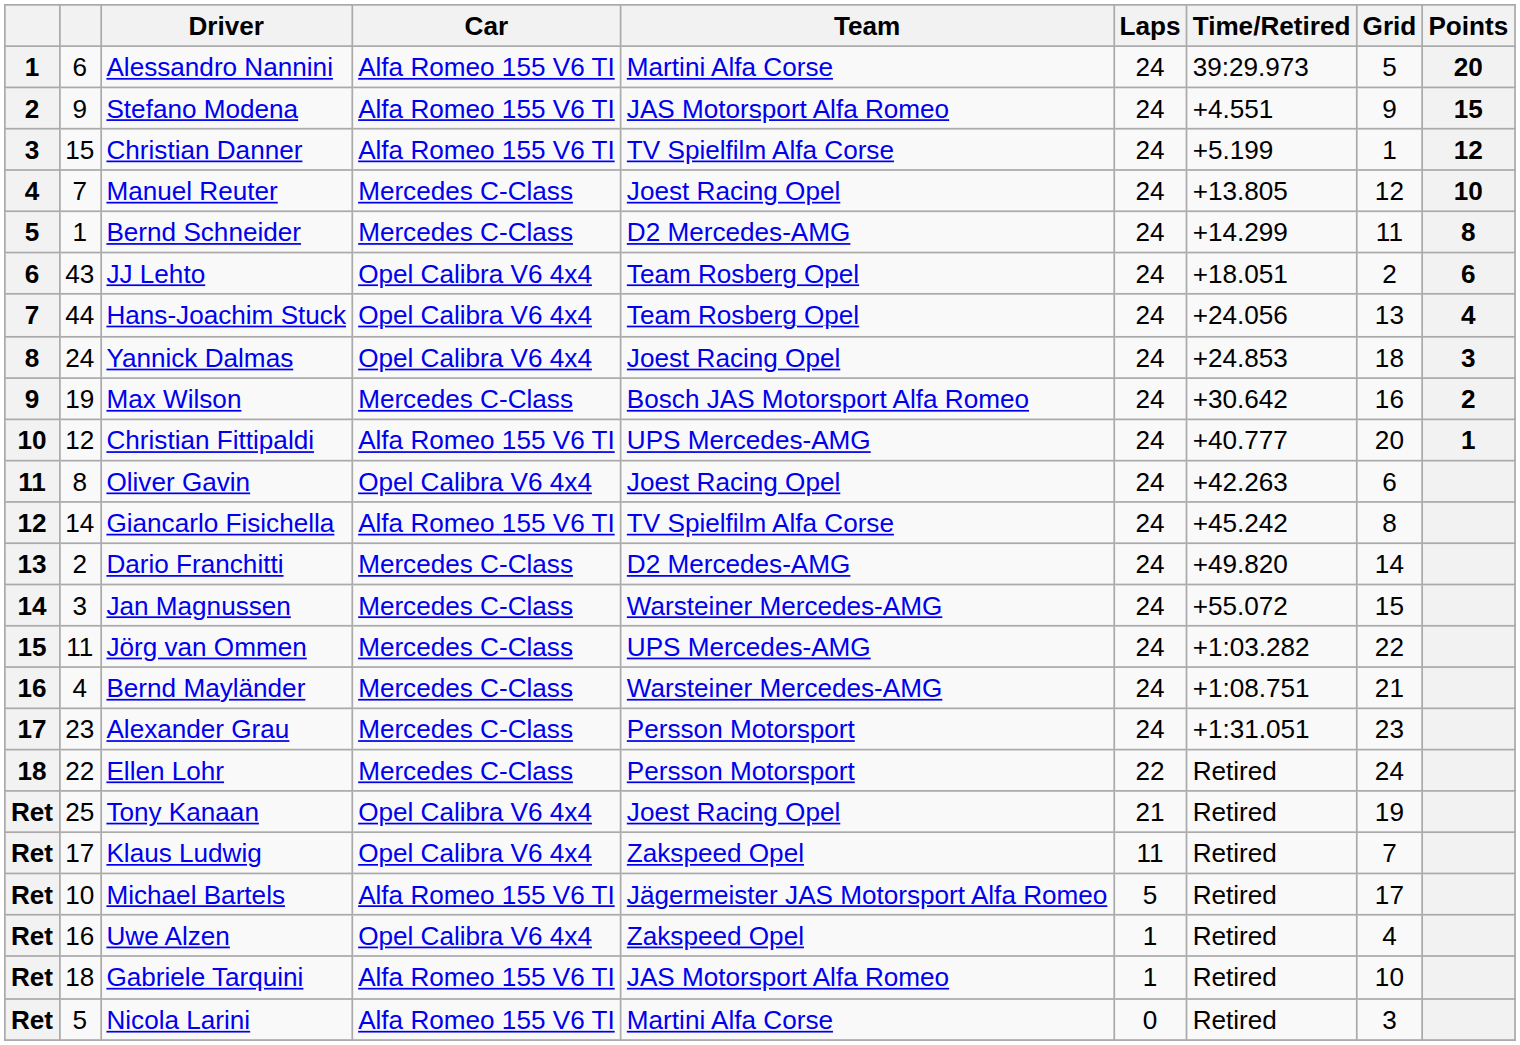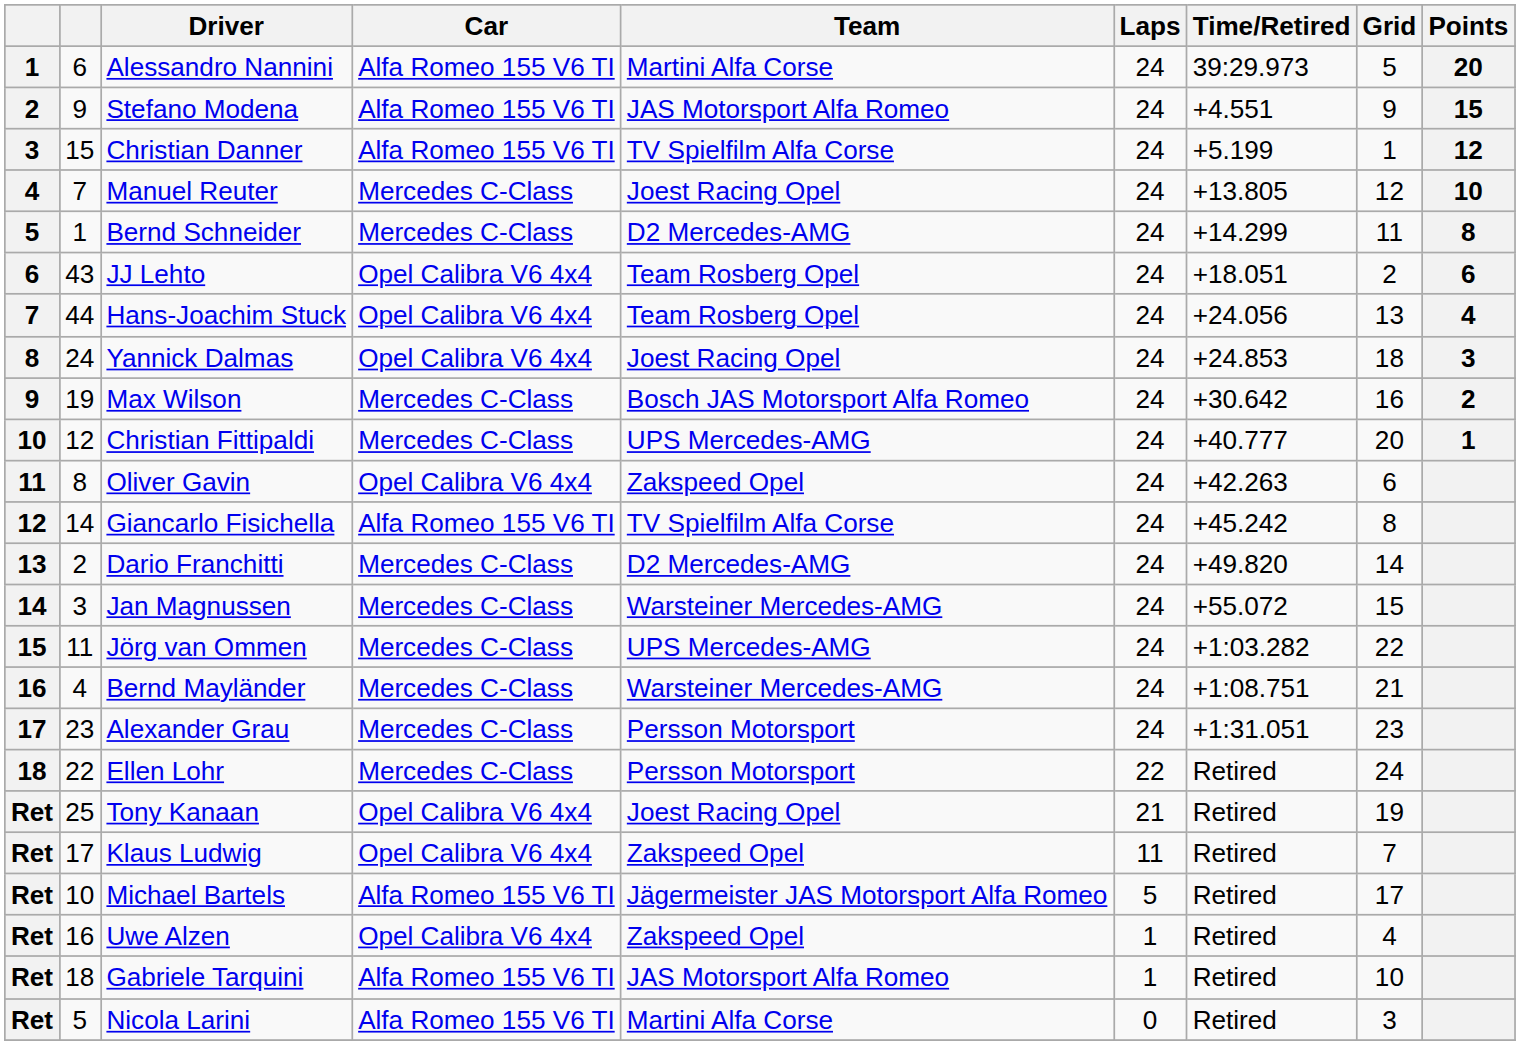 <table class="wikitable sortable" style="font-size:95%">
 <tr>
 <th></th>
 <th></th>
 <th>Driver</th>
 <th>Car</th>
 <th>Team</th>
 <th>Laps</th>
 <th>Time/Retired</th>
 <th>Grid</th>
 <th>Points</th>
 </tr>
 <tr>
 <th>1</th>
 <td align=center>6</td>
 <td> <a href='#'>Alessandro Nannini</a></td>
 <td><a href='#'>Alfa Romeo 155 V6 TI</a></td>
 <td> <a href='#'>Martini Alfa Corse</a></td>
 <td align=center>24</td>
 <td>39:29.973</td>
 <td align=center>5</td>
 <th>20</th>
 </tr>
 <tr>
 <th>2</th>
 <td align=center>9</td>
 <td> <a href='#'>Stefano Modena</a></td>
 <td><a href='#'>Alfa Romeo 155 V6 TI</a></td>
 <td> <a href='#'>JAS Motorsport Alfa Romeo</a></td>
 <td align=center>24</td>
 <td>+4.551</td>
 <td align=center>9</td>
 <th>15</th>
 </tr>
 <tr>
 <th>3</th>
 <td align=center>15</td>
 <td> <a href='#'>Christian Danner</a></td>
 <td><a href='#'>Alfa Romeo 155 V6 TI</a></td>
 <td> <a href='#'>TV Spielfilm Alfa Corse</a></td>
 <td align=center>24</td>
 <td>+5.199</td>
 <td align=center>1</td>
 <th>12</th>
 </tr>
 <tr>
 <th>4</th>
 <td align=center>7</td>
 <td> <a href='#'>Manuel Reuter</a></td>
 <td><a href='#'>Mercedes C-Class</a></td>
 <td> <a href='#'>Joest Racing Opel</a></td>
 <td align=center>24</td>
 <td>+13.805</td>
 <td align=center>12</td>
 <th>10</th>
 </tr>
 <tr>
 <th>5</th>
 <td align=center>1</td>
 <td> <a href='#'>Bernd Schneider</a></td>
 <td><a href='#'>Mercedes C-Class</a></td>
 <td> <a href='#'>D2 Mercedes-AMG</a></td>
 <td align=center>24</td>
 <td>+14.299</td>
 <td align=center>11</td>
 <th>8</th>
 </tr>
 <tr>
 <th>6</th>
 <td align=center>43</td>
 <td> <a href='#'>JJ Lehto</a></td>
 <td><a href='#'>Opel Calibra V6 4x4</a></td>
 <td> <a href='#'>Team Rosberg Opel</a></td>
 <td align=center>24</td>
 <td>+18.051</td>
 <td align=center>2</td>
 <th>6</th>
 </tr>
 <tr>
 <th>7</th>
 <td align=center>44</td>
 <td> <a href='#'>Hans-Joachim Stuck</a></td>
 <td><a href='#'>Opel Calibra V6 4x4</a></td>
 <td> <a href='#'>Team Rosberg Opel</a></td>
 <td align=center>24</td>
 <td>+24.056</td>
 <td align=center>13</td>
 <th>4</th>
 </tr>
 <tr>
 <th>8</th>
 <td align=center>24</td>
 <td> <a href='#'>Yannick Dalmas</a></td>
 <td><a href='#'>Opel Calibra V6 4x4</a></td>
 <td> <a href='#'>Joest Racing Opel</a></td>
 <td align=center>24</td>
 <td>+24.853</td>
 <td align=center>18</td>
 <th>3</th>
 </tr>
 <tr>
 <th>9</th>
 <td align=center>19</td>
 <td> <a href='#'>Max Wilson</a></td>
 <td><a href='#'>Mercedes C-Class</a></td>
 <td> <a href='#'>Bosch JAS Motorsport Alfa Romeo</a></td>
 <td align=center>24</td>
 <td>+30.642</td>
 <td align=center>16</td>
 <th>2</th>
 </tr>
 <tr>
 <th>10</th>
 <td align=center>12</td>
 <td> <a href='#'>Christian Fittipaldi</a></td>
-<td><a href='#'>Alfa Romeo 155 V6 TI</a></td>
+<td><a href='#'>Mercedes C-Class</a></td>
 <td> <a href='#'>UPS Mercedes-AMG</a></td>
 <td align=center>24</td>
 <td>+40.777</td>
 <td align=center>20</td>
 <th>1</th>
 </tr>
 <tr>
 <th>11</th>
 <td align=center>8</td>
 <td> <a href='#'>Oliver Gavin</a></td>
 <td><a href='#'>Opel Calibra V6 4x4</a></td>
-<td> <a href='#'>Joest Racing Opel</a></td>
+<td> <a href='#'>Zakspeed Opel</a></td>
 <td align=center>24</td>
 <td>+42.263</td>
 <td align=center>6</td>
 <th></th>
 </tr>
 <tr>
 <th>12</th>
 <td align=center>14</td>
 <td> <a href='#'>Giancarlo Fisichella</a></td>
 <td><a href='#'>Alfa Romeo 155 V6 TI</a></td>
 <td> <a href='#'>TV Spielfilm Alfa Corse</a></td>
 <td align=center>24</td>
 <td>+45.242</td>
 <td align=center>8</td>
 <th></th>
 </tr>
 <tr>
 <th>13</th>
 <td align=center>2</td>
 <td> <a href='#'>Dario Franchitti</a></td>
 <td><a href='#'>Mercedes C-Class</a></td>
 <td> <a href='#'>D2 Mercedes-AMG</a></td>
 <td align=center>24</td>
 <td>+49.820</td>
 <td align=center>14</td>
 <th></th>
 </tr>
 <tr>
 <th>14</th>
 <td align=center>3</td>
 <td> <a href='#'>Jan Magnussen</a></td>
 <td><a href='#'>Mercedes C-Class</a></td>
 <td> <a href='#'>Warsteiner Mercedes-AMG</a></td>
 <td align=center>24</td>
 <td>+55.072</td>
 <td align=center>15</td>
 <th></th>
 </tr>
 <tr>
 <th>15</th>
 <td align=center>11</td>
 <td> <a href='#'>Jörg van Ommen</a></td>
 <td><a href='#'>Mercedes C-Class</a></td>
 <td> <a href='#'>UPS Mercedes-AMG</a></td>
 <td align=center>24</td>
 <td>+1:03.282</td>
 <td align=center>22</td>
 <th></th>
 </tr>
 <tr>
 <th>16</th>
 <td align=center>4</td>
 <td> <a href='#'>Bernd Mayländer</a></td>
 <td><a href='#'>Mercedes C-Class</a></td>
 <td> <a href='#'>Warsteiner Mercedes-AMG</a></td>
 <td align=center>24</td>
 <td>+1:08.751</td>
 <td align=center>21</td>
 <th></th>
 </tr>
 <tr>
 <th>17</th>
 <td align=center>23</td>
 <td> <a href='#'>Alexander Grau</a></td>
 <td><a href='#'>Mercedes C-Class</a></td>
 <td> <a href='#'>Persson Motorsport</a></td>
 <td align=center>24</td>
 <td>+1:31.051</td>
 <td align=center>23</td>
 <th></th>
 </tr>
 <tr>
 <th>18</th>
 <td align=center>22</td>
 <td> <a href='#'>Ellen Lohr</a></td>
 <td><a href='#'>Mercedes C-Class</a></td>
 <td> <a href='#'>Persson Motorsport</a></td>
 <td align=center>22</td>
 <td>Retired</td>
 <td align=center>24</td>
 <th></th>
 </tr>
 <tr>
 <th>Ret</th>
 <td align=center>25</td>
 <td> <a href='#'>Tony Kanaan</a></td>
 <td><a href='#'>Opel Calibra V6 4x4</a></td>
 <td> <a href='#'>Joest Racing Opel</a></td>
 <td align=center>21</td>
 <td>Retired</td>
 <td align=center>19</td>
 <th></th>
 </tr>
 <tr>
 <th>Ret</th>
 <td align=center>17</td>
 <td> <a href='#'>Klaus Ludwig</a></td>
 <td><a href='#'>Opel Calibra V6 4x4</a></td>
 <td> <a href='#'>Zakspeed Opel</a></td>
 <td align=center>11</td>
 <td>Retired</td>
 <td align=center>7</td>
 <th></th>
 </tr>
 <tr>
 <th>Ret</th>
 <td align=center>10</td>
 <td> <a href='#'>Michael Bartels</a></td>
 <td><a href='#'>Alfa Romeo 155 V6 TI</a></td>
 <td> <a href='#'>Jägermeister JAS Motorsport Alfa Romeo</a></td>
 <td align=center>5</td>
 <td>Retired</td>
 <td align=center>17</td>
 <th></th>
 </tr>
 <tr>
 <th>Ret</th>
 <td align=center>16</td>
 <td> <a href='#'>Uwe Alzen</a></td>
 <td><a href='#'>Opel Calibra V6 4x4</a></td>
 <td> <a href='#'>Zakspeed Opel</a></td>
 <td align=center>1</td>
 <td>Retired</td>
 <td align=center>4</td>
 <th></th>
 </tr>
 <tr>
 <th>Ret</th>
 <td align=center>18</td>
 <td> <a href='#'>Gabriele Tarquini</a></td>
 <td><a href='#'>Alfa Romeo 155 V6 TI</a></td>
 <td> <a href='#'>JAS Motorsport Alfa Romeo</a></td>
 <td align=center>1</td>
 <td>Retired</td>
 <td align=center>10</td>
 <th></th>
 </tr>
 <tr>
 <th>Ret</th>
 <td align=center>5</td>
 <td> <a href='#'>Nicola Larini</a></td>
 <td><a href='#'>Alfa Romeo 155 V6 TI</a></td>
 <td> <a href='#'>Martini Alfa Corse</a></td>
 <td align=center>0</td>
 <td>Retired</td>
 <td align=center>3</td>
 <th></th>
 </tr>
 <tr>
 </tr>
 </table>
